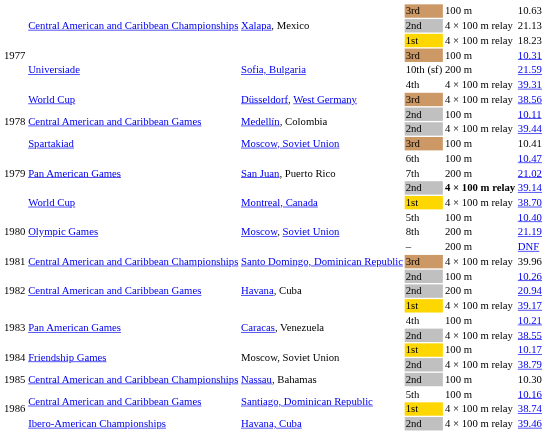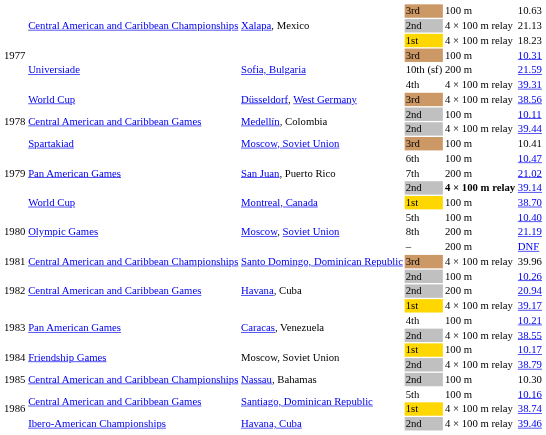 <table>
 <tr>
 <td rowspan=7>1977</td>
 <td rowspan=3><a href='#'>Central American and Caribbean Championships</a></td>
 <td rowspan=3><a href='#'>Xalapa</a>, Mexico</td>
 <td bgcolor="cc9966">3rd</td>
 <td>100 m</td>
 <td>10.63</td>
 </tr>
 <tr>
 <td bgcolor="silver">2nd</td>
 <td>4 × 100 m relay</td>
 <td>21.13</td>
 </tr>
 <tr>
 <td bgcolor=gold>1st</td>
 <td>4 × 100 m relay</td>
 <td>18.23</td>
 </tr>
 <tr>
 <td rowspan=3><a href='#'>Universiade</a></td>
 <td rowspan=3><a href='#'>Sofia, Bulgaria</a></td>
 <td bgcolor=cc9966>3rd</td>
 <td>100 m</td>
 <td><a href='#'>10.31</a></td>
 </tr>
 <tr>
 <td>10th (sf)</td>
 <td>200 m</td>
 <td><a href='#'>21.59</a></td>
 </tr>
 <tr>
 <td>4th</td>
 <td>4 × 100 m relay</td>
 <td><a href='#'>39.31</a></td>
 </tr>
 <tr>
 <td><a href='#'>World Cup</a></td>
 <td><a href='#'>Düsseldorf</a>, <a href='#'>West Germany</a></td>
 <td bgcolor="cc9966">3rd</td>
 <td>4 × 100 m relay</td>
 <td><a href='#'>38.56</a></td>
 </tr>
 <tr>
 <td rowspan=2>1978</td>
 <td rowspan=2><a href='#'>Central American and Caribbean Games</a></td>
 <td rowspan=2><a href='#'>Medellín</a>, Colombia</td>
 <td bgcolor="silver">2nd</td>
 <td>100 m</td>
 <td><a href='#'>10.11</a></td>
 </tr>
 <tr>
 <td bgcolor=silver>2nd</td>
 <td>4 × 100 m relay</td>
 <td><a href='#'>39.44</a></td>
 </tr>
 <tr>
 <td rowspan=5>1979</td>
 <td><a href='#'>Spartakiad</a></td>
 <td><a href='#'>Moscow, Soviet Union</a></td>
 <td bgcolor=cc9966>3rd</td>
 <td>100 m</td>
 <td>10.41</td>
 </tr>
 <tr>
 <td rowspan=3><a href='#'>Pan American Games</a></td>
 <td rowspan=3><a href='#'>San Juan</a>, Puerto Rico</td>
 <td>6th</td>
 <td>100 m</td>
 <td><a href='#'>10.47</a></td>
 </tr>
 <tr>
 <td>7th</td>
 <td>200 m</td>
 <td><a href='#'>21.02</a></td>
 </tr>
 <tr>
 <td bgcolor="silver">2nd</td>
 <td><strong>4 × 100 m relay</strong></td>
 <td><a href='#'>39.14</a></td>
 </tr>
 <tr>
 <td><a href='#'>World Cup</a></td>
 <td><a href='#'>Montreal, Canada</a></td>
 <td bgcolor=gold>1st</td>
-<td>4 × 100 m relay</td>
+<td>100 m</td>
 <td><a href='#'>38.70</a></td>
 </tr>
 <tr>
 <td rowspan=3>1980</td>
 <td rowspan=3><a href='#'>Olympic Games</a></td>
 <td rowspan=3><a href='#'>Moscow</a>, <a href='#'>Soviet Union</a></td>
 <td>5th</td>
 <td>100 m</td>
 <td><a href='#'>10.40</a></td>
 </tr>
 <tr>
 <td>8th</td>
 <td>200 m</td>
 <td><a href='#'>21.19</a></td>
 </tr>
 <tr>
 <td>–</td>
 <td>200 m</td>
 <td><a href='#'>DNF</a></td>
 </tr>
 <tr>
 <td>1981</td>
 <td><a href='#'>Central American and Caribbean Championships</a></td>
 <td><a href='#'>Santo Domingo, Dominican Republic</a></td>
 <td bgcolor=cc9966>3rd</td>
 <td>4 × 100 m relay</td>
 <td>39.96</td>
 </tr>
 <tr>
 <td rowspan=3>1982</td>
 <td rowspan=3><a href='#'>Central American and Caribbean Games</a></td>
 <td rowspan=3><a href='#'>Havana</a>, Cuba</td>
 <td bgcolor="silver">2nd</td>
 <td>100 m</td>
 <td><a href='#'>10.26</a></td>
 </tr>
 <tr>
 <td bgcolor="silver">2nd</td>
 <td>200 m</td>
 <td><a href='#'>20.94</a></td>
 </tr>
 <tr>
 <td bgcolor=gold>1st</td>
 <td>4 × 100 m relay</td>
 <td><a href='#'>39.17</a></td>
 </tr>
 <tr>
 <td rowspan=2>1983</td>
 <td rowspan=2><a href='#'>Pan American Games</a></td>
 <td rowspan=2><a href='#'>Caracas</a>, Venezuela</td>
 <td>4th</td>
 <td>100 m</td>
 <td><a href='#'>10.21</a></td>
 </tr>
 <tr>
 <td bgcolor="silver">2nd</td>
 <td>4 × 100 m relay</td>
 <td><a href='#'>38.55</a></td>
 </tr>
 <tr>
 <td rowspan=2>1984</td>
 <td rowspan=2><a href='#'>Friendship Games</a></td>
 <td rowspan=2>Moscow, Soviet Union</td>
 <td bgcolor="gold">1st</td>
 <td>100 m</td>
 <td><a href='#'>10.17</a></td>
 </tr>
 <tr>
 <td bgcolor="silver">2nd</td>
 <td>4 × 100 m relay</td>
 <td><a href='#'>38.79</a></td>
 </tr>
 <tr>
 <td>1985</td>
 <td><a href='#'>Central American and Caribbean Championships</a></td>
 <td><a href='#'>Nassau</a>, Bahamas</td>
 <td bgcolor="silver">2nd</td>
 <td>100 m</td>
 <td>10.30</td>
 </tr>
 <tr>
 <td rowspan=3>1986</td>
 <td rowspan=2><a href='#'>Central American and Caribbean Games</a></td>
 <td rowspan=2><a href='#'>Santiago, Dominican Republic</a></td>
 <td>5th</td>
 <td>100 m</td>
 <td><a href='#'>10.16</a></td>
 </tr>
 <tr>
 <td bgcolor=gold>1st</td>
 <td>4 × 100 m relay</td>
 <td><a href='#'>38.74</a></td>
 </tr>
 <tr>
 <td><a href='#'>Ibero-American Championships</a></td>
 <td><a href='#'>Havana, Cuba</a></td>
 <td bgcolor=silver>2nd</td>
 <td>4 × 100 m relay</td>
 <td><a href='#'>39.46</a></td>
 </tr>
 </table>
